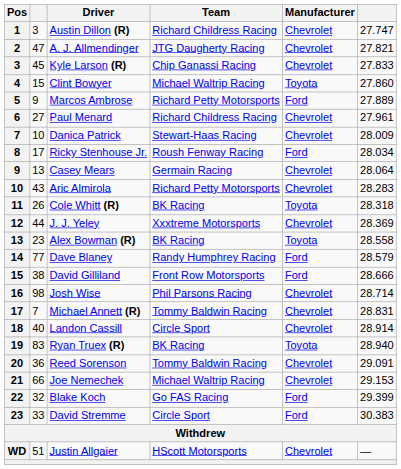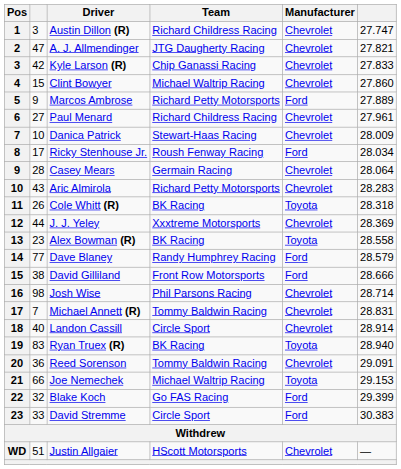 <table class="wikitable">
 <tr>
 <th>Pos</th>
 <th></th>
 <th>Driver</th>
 <th>Team</th>
 <th>Manufacturer</th>
 <th></th>
 </tr>
 <tr>
 <th>1</th>
 <td>3</td>
 <td><a href='#'>Austin Dillon</a> <strong>(R)</strong></td>
 <td><a href='#'>Richard Childress Racing</a></td>
 <td><a href='#'>Chevrolet</a></td>
 <td>27.747</td>
 </tr>
 <tr>
 <th>2</th>
 <td>47</td>
 <td><a href='#'>A. J. Allmendinger</a></td>
 <td><a href='#'>JTG Daugherty Racing</a></td>
 <td><a href='#'>Chevrolet</a></td>
 <td>27.821</td>
 </tr>
 <tr>
 <th>3</th>
-<td>45</td>
+<td>42</td>
 <td><a href='#'>Kyle Larson</a> <strong>(R)</strong></td>
 <td><a href='#'>Chip Ganassi Racing</a></td>
 <td><a href='#'>Chevrolet</a></td>
 <td>27.833</td>
 </tr>
 <tr>
 <th>4</th>
 <td>15</td>
 <td><a href='#'>Clint Bowyer</a></td>
 <td><a href='#'>Michael Waltrip Racing</a></td>
-<td><a href='#'>Toyota</a></td>
+<td><a href='#'>Chevrolet</a></td>
 <td>27.860</td>
 </tr>
 <tr>
 <th>5</th>
 <td>9</td>
 <td><a href='#'>Marcos Ambrose</a></td>
 <td><a href='#'>Richard Petty Motorsports</a></td>
 <td><a href='#'>Ford</a></td>
 <td>27.889</td>
 </tr>
 <tr>
 <th>6</th>
 <td>27</td>
 <td><a href='#'>Paul Menard</a></td>
 <td><a href='#'>Richard Childress Racing</a></td>
 <td><a href='#'>Chevrolet</a></td>
 <td>27.961</td>
 </tr>
 <tr>
 <th>7</th>
 <td>10</td>
 <td><a href='#'>Danica Patrick</a></td>
 <td><a href='#'>Stewart-Haas Racing</a></td>
 <td><a href='#'>Chevrolet</a></td>
 <td>28.009</td>
 </tr>
 <tr>
 <th>8</th>
 <td>17</td>
 <td><a href='#'>Ricky Stenhouse Jr.</a></td>
 <td><a href='#'>Roush Fenway Racing</a></td>
 <td><a href='#'>Ford</a></td>
 <td>28.034</td>
 </tr>
 <tr>
 <th>9</th>
-<td>13</td>
+<td>28</td>
 <td><a href='#'>Casey Mears</a></td>
 <td><a href='#'>Germain Racing</a></td>
 <td><a href='#'>Chevrolet</a></td>
 <td>28.064</td>
 </tr>
 <tr>
 <th>10</th>
 <td>43</td>
 <td><a href='#'>Aric Almirola</a></td>
 <td><a href='#'>Richard Petty Motorsports</a></td>
 <td><a href='#'>Chevrolet</a></td>
 <td>28.283</td>
 </tr>
 <tr>
 <th>11</th>
 <td>26</td>
 <td><a href='#'>Cole Whitt</a> <strong>(R)</strong></td>
 <td><a href='#'>BK Racing</a></td>
 <td><a href='#'>Toyota</a></td>
 <td>28.318</td>
 </tr>
 <tr>
 <th>12</th>
 <td>44</td>
 <td><a href='#'>J. J. Yeley</a></td>
 <td><a href='#'>Xxxtreme Motorsports</a></td>
 <td><a href='#'>Chevrolet</a></td>
 <td>28.369</td>
 </tr>
 <tr>
 <th>13</th>
 <td>23</td>
 <td><a href='#'>Alex Bowman</a> <strong>(R)</strong></td>
 <td><a href='#'>BK Racing</a></td>
 <td><a href='#'>Toyota</a></td>
 <td>28.558</td>
 </tr>
 <tr>
 <th>14</th>
 <td>77</td>
 <td><a href='#'>Dave Blaney</a></td>
 <td><a href='#'>Randy Humphrey Racing</a></td>
 <td><a href='#'>Ford</a></td>
 <td>28.579</td>
 </tr>
 <tr>
 <th>15</th>
 <td>38</td>
 <td><a href='#'>David Gilliland</a></td>
 <td><a href='#'>Front Row Motorsports</a></td>
 <td><a href='#'>Ford</a></td>
 <td>28.666</td>
 </tr>
 <tr>
 <th>16</th>
 <td>98</td>
 <td><a href='#'>Josh Wise</a></td>
 <td><a href='#'>Phil Parsons Racing</a></td>
 <td><a href='#'>Chevrolet</a></td>
 <td>28.714</td>
 </tr>
 <tr>
 <th>17</th>
 <td>7</td>
 <td><a href='#'>Michael Annett</a> <strong>(R)</strong></td>
 <td><a href='#'>Tommy Baldwin Racing</a></td>
 <td><a href='#'>Chevrolet</a></td>
 <td>28.831</td>
 </tr>
 <tr>
 <th>18</th>
 <td>40</td>
 <td><a href='#'>Landon Cassill</a></td>
 <td><a href='#'>Circle Sport</a></td>
 <td><a href='#'>Chevrolet</a></td>
 <td>28.914</td>
 </tr>
 <tr>
 <th>19</th>
 <td>83</td>
 <td><a href='#'>Ryan Truex</a> <strong>(R)</strong></td>
 <td><a href='#'>BK Racing</a></td>
 <td><a href='#'>Toyota</a></td>
 <td>28.940</td>
 </tr>
 <tr>
 <th>20</th>
 <td>36</td>
 <td><a href='#'>Reed Sorenson</a></td>
 <td><a href='#'>Tommy Baldwin Racing</a></td>
 <td><a href='#'>Chevrolet</a></td>
 <td>29.091</td>
 </tr>
 <tr>
 <th>21</th>
 <td>66</td>
 <td><a href='#'>Joe Nemechek</a></td>
 <td><a href='#'>Michael Waltrip Racing</a></td>
-<td><a href='#'>Chevrolet</a></td>
+<td><a href='#'>Toyota</a></td>
 <td>29.153</td>
 </tr>
 <tr>
 <th>22</th>
 <td>32</td>
 <td><a href='#'>Blake Koch</a></td>
 <td><a href='#'>Go FAS Racing</a></td>
 <td><a href='#'>Ford</a></td>
 <td>29.399</td>
 </tr>
 <tr>
 <th>23</th>
 <td>33</td>
 <td><a href='#'>David Stremme</a></td>
 <td><a href='#'>Circle Sport</a></td>
 <td><a href='#'>Ford</a></td>
 <td>30.383</td>
 </tr>
 <tr>
 <th colspan="6"><strong>Withdrew</strong></th>
 </tr>
 <tr>
 <th>WD</th>
 <td>51</td>
 <td><a href='#'>Justin Allgaier</a></td>
 <td><a href='#'>HScott Motorsports</a></td>
 <td><a href='#'>Chevrolet</a></td>
 <td>—</td>
 </tr>
 <tr>
 <th colspan="6"></th>
 </tr>
 </table>
